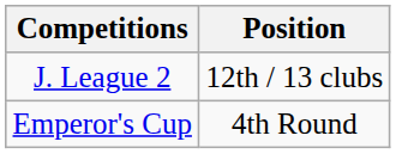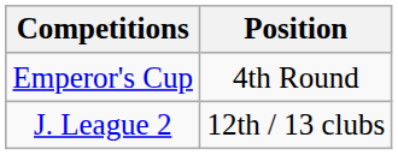 <table class="wikitable" style="text-align:center;">
 <tr>
 <th>Competitions</th>
 <th>Position</th>
 </tr>
 <tr>
+<td><a href='#'>Emperor's Cup</a></td>
+<td>4th Round</td>
+</tr>
+<tr>
 <td><a href='#'>J. League 2</a></td>
 <td>12th / 13 clubs</td>
 </tr>
-<tr>
-<td><a href='#'>Emperor's Cup</a></td>
-<td>4th Round</td>
-</tr>
 </table>
